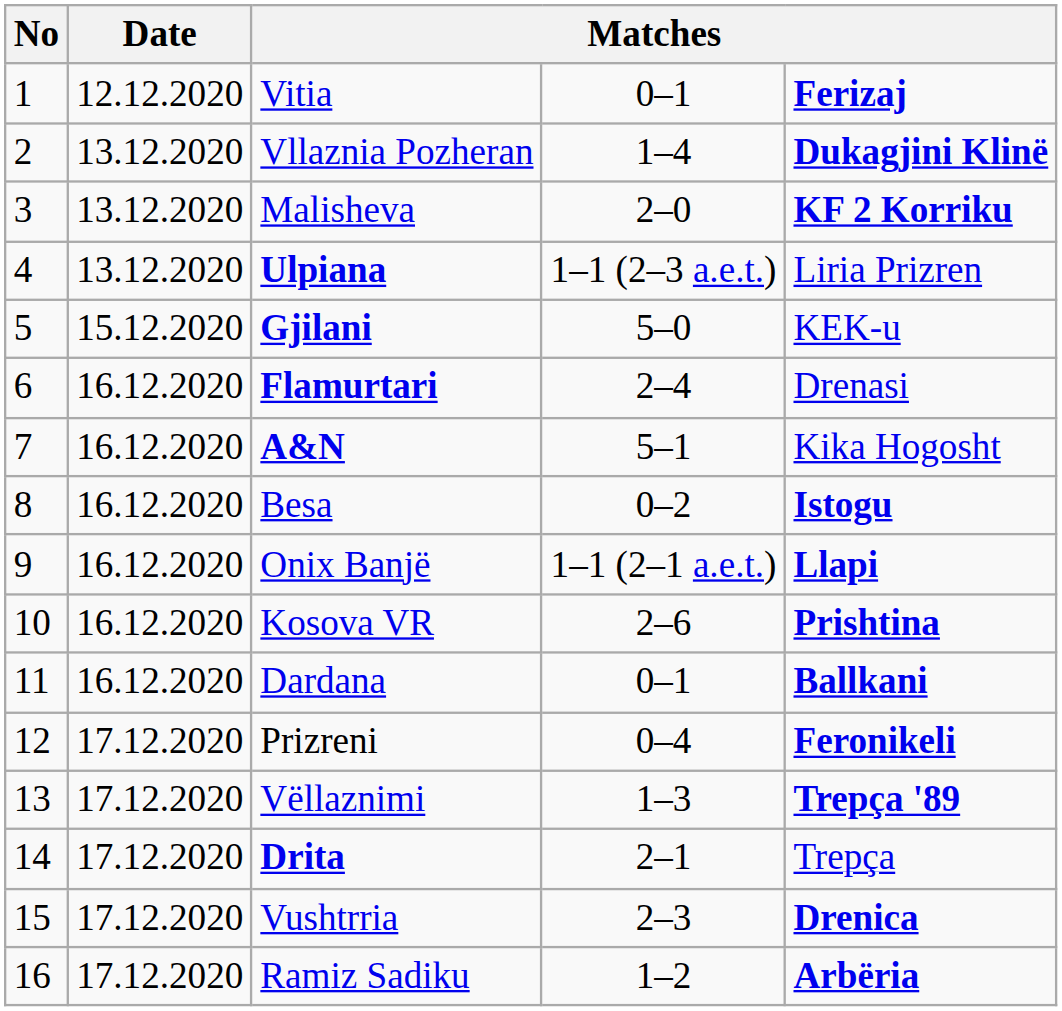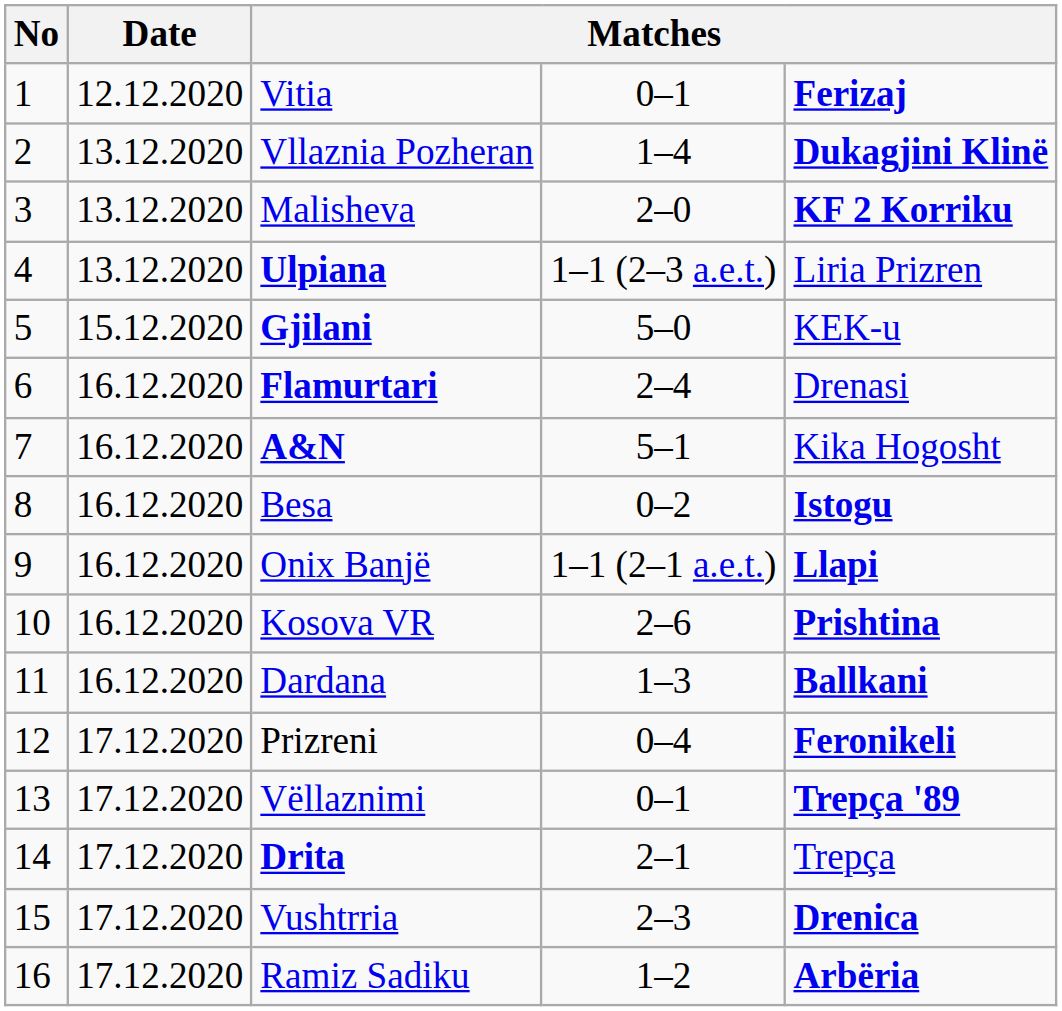 <table class="wikitable">
 <tr>
 <th>No</th>
 <th>Date</th>
 <th colspan="3">Matches</th>
 </tr>
 <tr>
 <td>1</td>
 <td>12.12.2020</td>
 <td><a href='#'>Vitia</a></td>
 <td align="center">0–1</td>
 <td><a href='#'><strong>Ferizaj</strong></a></td>
 </tr>
 <tr>
 <td>2</td>
 <td>13.12.2020</td>
 <td><a href='#'>Vllaznia Pozheran</a></td>
 <td align="center">1–4</td>
 <td><a href='#'><strong>Dukagjini Klinë</strong></a></td>
 </tr>
 <tr>
 <td>3</td>
 <td>13.12.2020</td>
 <td><a href='#'>Malisheva</a></td>
 <td align="center">2–0</td>
 <td><strong><a href='#'>KF 2 Korriku</a></strong></td>
 </tr>
 <tr>
 <td>4</td>
 <td>13.12.2020</td>
 <td><a href='#'><strong>Ulpiana</strong></a></td>
 <td align="center">1–1 (2–3 <a href='#'>a.e.t.</a>)</td>
 <td><a href='#'>Liria Prizren</a></td>
 </tr>
 <tr>
 <td>5</td>
 <td>15.12.2020</td>
 <td><a href='#'><strong>Gjilani</strong></a></td>
 <td align="center">5–0</td>
 <td><a href='#'>KEK-u</a></td>
 </tr>
 <tr>
 <td>6</td>
 <td>16.12.2020</td>
 <td><a href='#'><strong>Flamurtari</strong></a></td>
 <td align="center">2–4</td>
 <td><a href='#'>Drenasi</a></td>
 </tr>
 <tr>
 <td>7</td>
 <td>16.12.2020</td>
 <td><strong><a href='#'>A&N</a></strong></td>
 <td align="center">5–1</td>
 <td><a href='#'>Kika Hogosht</a></td>
 </tr>
 <tr>
 <td>8</td>
 <td>16.12.2020</td>
 <td><a href='#'>Besa</a></td>
 <td align="center">0–2</td>
 <td><a href='#'><strong>Istogu</strong></a></td>
 </tr>
 <tr>
 <td>9</td>
 <td>16.12.2020</td>
 <td><a href='#'>Onix Banjë</a></td>
 <td align="center">1–1 (2–1 <a href='#'>a.e.t.</a>)</td>
 <td><a href='#'><strong>Llapi</strong></a></td>
 </tr>
 <tr>
 <td>10</td>
 <td>16.12.2020</td>
 <td><a href='#'>Kosova VR</a></td>
 <td align="center">2–6</td>
 <td><a href='#'><strong>Prishtina</strong></a></td>
 </tr>
 <tr>
 <td>11</td>
 <td>16.12.2020</td>
 <td><a href='#'>Dardana</a></td>
-<td align="center">0–1</td>
+<td align="center">1–3</td>
 <td><a href='#'><strong>Ballkani</strong></a></td>
 </tr>
 <tr>
 <td>12</td>
 <td>17.12.2020</td>
 <td>Prizreni</td>
 <td align="center">0–4</td>
 <td><a href='#'><strong>Feronikeli</strong></a></td>
 </tr>
 <tr>
 <td>13</td>
 <td>17.12.2020</td>
 <td><a href='#'>Vëllaznimi</a></td>
-<td align="center">1–3</td>
+<td align="center">0–1</td>
 <td><a href='#'><strong>Trepça '89</strong></a></td>
 </tr>
 <tr>
 <td>14</td>
 <td>17.12.2020</td>
 <td><a href='#'><strong>Drita</strong></a></td>
 <td align="center">2–1</td>
 <td><a href='#'>Trepça</a></td>
 </tr>
 <tr>
 <td>15</td>
 <td>17.12.2020</td>
 <td><a href='#'>Vushtrria</a></td>
 <td align="center">2–3</td>
 <td><a href='#'><strong>Drenica</strong></a></td>
 </tr>
 <tr>
 <td>16</td>
 <td>17.12.2020</td>
 <td><a href='#'>Ramiz Sadiku</a></td>
 <td align="center">1–2</td>
 <td><a href='#'><strong>Arbëria</strong></a></td>
 </tr>
 </table>
